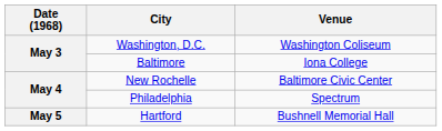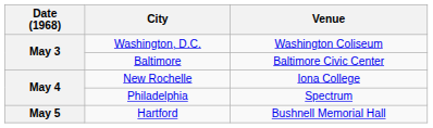 <table class="wikitable plainrowheaders" style="text-align:center;">
 <tr>
 <th scope="col" style="width:7em;">Date<br>(1968)</th>
 <th scope="col" style="width:13em;">City</th>
 <th scope="col" style="width:18em;">Venue</th>
 </tr>
 <tr>
 <th scope="row" rowspan="2">May 3</th>
 <td><a href='#'>Washington, D.C.</a></td>
 <td><a href='#'>Washington Coliseum</a></td>
 </tr>
 <tr>
 <td><a href='#'>Baltimore</a></td>
-<td><a href='#'>Iona College</a></td>
+<td><a href='#'>Baltimore Civic Center</a></td>
 </tr>
 <tr>
 <th scope="row" rowspan="2">May 4</th>
 <td><a href='#'>New Rochelle</a></td>
-<td><a href='#'>Baltimore Civic Center</a></td>
+<td><a href='#'>Iona College</a></td>
 </tr>
 <tr>
 <td><a href='#'>Philadelphia</a></td>
 <td><a href='#'>Spectrum</a></td>
 </tr>
 <tr>
 <th scope="row">May 5</th>
 <td><a href='#'>Hartford</a></td>
 <td><a href='#'>Bushnell Memorial Hall</a></td>
 </tr>
 </table>
